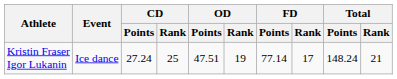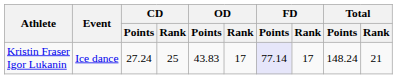 <table class="wikitable" style="font-size:90%">
 <tr>
 <th rowspan="2">Athlete</th>
 <th rowspan="2">Event</th>
 <th colspan="2">CD</th>
 <th colspan="2">OD</th>
 <th colspan="2">FD</th>
 <th colspan="2">Total</th>
 </tr>
 <tr>
 <th>Points</th>
 <th>Rank</th>
 <th>Points</th>
 <th>Rank</th>
 <th>Points</th>
 <th>Rank</th>
 <th>Points</th>
 <th>Rank</th>
 </tr>
 <tr>
 <td><a href='#'>Kristin Fraser</a><br><a href='#'>Igor Lukanin</a></td>
 <td><a href='#'>Ice dance</a></td>
 <td align="center">27.24</td>
 <td align="center">25</td>
-<td align="center">47.51</td>
-<td align="center">19</td>
-<td align="center">77.14</td>
+<td align="center">43.83</td>
+<td align="center">17</td>
+<td align="center" style="background: lavender;">77.14</td>
 <td align="center">17</td>
 <td align="center">148.24</td>
 <td align="center">21</td>
 </tr>
 </table>
